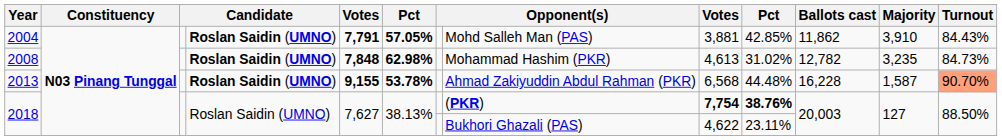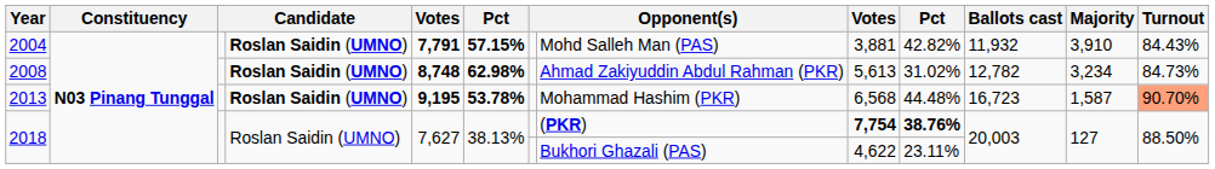 <table class="wikitable" style="margin:0.5em ; font-size:95%">
 <tr>
 <th>Year</th>
 <th>Constituency</th>
 <th colspan=2>Candidate</th>
 <th>Votes</th>
 <th>Pct</th>
 <th colspan=2>Opponent(s)</th>
 <th>Votes</th>
 <th>Pct</th>
 <th>Ballots cast</th>
 <th>Majority</th>
 <th>Turnout</th>
 </tr>
 <tr>
 <td><a href='#'>2004</a></td>
 <td rowspan="5"><strong>N03 <a href='#'>Pinang Tunggal</a></strong></td>
 <td></td>
 <td><strong>Roslan Saidin</strong> (<a href='#'><strong>UMNO</strong></a>)</td>
 <td align=right><strong>7,791</strong></td>
-<td><strong>57.05%</strong></td>
+<td><strong>57.15%</strong></td>
 <td></td>
 <td>Mohd Salleh Man (<a href='#'>PAS</a>)</td>
 <td align=right>3,881</td>
-<td>42.85%</td>
-<td>11,862</td>
+<td>42.82%</td>
+<td>11,932</td>
 <td>3,910</td>
 <td>84.43%</td>
 </tr>
 <tr>
 <td><a href='#'>2008</a></td>
 <td></td>
 <td><strong>Roslan Saidin</strong> (<a href='#'><strong>UMNO</strong></a>)</td>
-<td align=right><strong>7,848</strong></td>
+<td align=right><strong>8,748</strong></td>
 <td><strong>62.98%</strong></td>
 <td></td>
-<td>Mohammad Hashim (<a href='#'>PKR</a>)</td>
-<td align=right>4,613</td>
+<td><a href='#'>Ahmad Zakiyuddin Abdul Rahman</a> (<a href='#'>PKR</a>)</td>
+<td align=right>5,613</td>
 <td>31.02%</td>
 <td>12,782</td>
-<td>3,235</td>
+<td>3,234</td>
 <td>84.73%</td>
 </tr>
 <tr>
 <td><a href='#'>2013</a></td>
 <td></td>
 <td><strong>Roslan Saidin</strong> (<a href='#'><strong>UMNO</strong></a>)</td>
-<td align=right><strong>9,155</strong></td>
+<td align=right><strong>9,195</strong></td>
 <td><strong>53.78%</strong></td>
 <td></td>
-<td><a href='#'>Ahmad Zakiyuddin Abdul Rahman</a> (<a href='#'>PKR</a>)</td>
+<td>Mohammad Hashim (<a href='#'>PKR</a>)</td>
 <td align=right>6,568</td>
 <td>44.48%</td>
-<td>16,228</td>
+<td>16,723</td>
 <td>1,587</td>
 <td style="background: lightsalmon;">90.70%</td>
 </tr>
 <tr>
 <td rowspan="2"><a href='#'>2018</a></td>
 <td rowspan="2" ></td>
 <td rowspan="2">Roslan Saidin (<a href='#'>UMNO</a>)</td>
 <td rowspan="2"  align=right>7,627</td>
 <td rowspan="2">38.13%</td>
 <td></td>
 <td> (<a href='#'><strong>PKR</strong></a>)</td>
 <td align=right><strong>7,754</strong></td>
 <td><strong>38.76%</strong></td>
 <td rowspan="2">20,003</td>
 <td rowspan="2">127</td>
 <td rowspan="2">88.50%</td>
 </tr>
 <tr>
 <td></td>
 <td><a href='#'>Bukhori Ghazali</a> (<a href='#'>PAS</a>)</td>
 <td align=right>4,622</td>
 <td>23.11%</td>
 </tr>
 </table>
